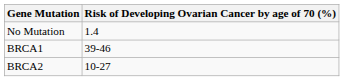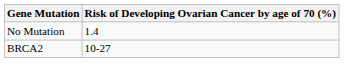 <table class="wikitable">
 <tr>
 <th>Gene Mutation</th>
 <th>Risk of Developing Ovarian Cancer by age of 70 (%)</th>
 </tr>
 <tr>
 <td>No Mutation</td>
 <td>1.4</td>
 </tr>
 <tr>
-<td>BRCA1</td>
-<td>39-46</td>
-</tr>
-<tr>
 <td>BRCA2</td>
 <td>10-27</td>
 </tr>
 </table>
